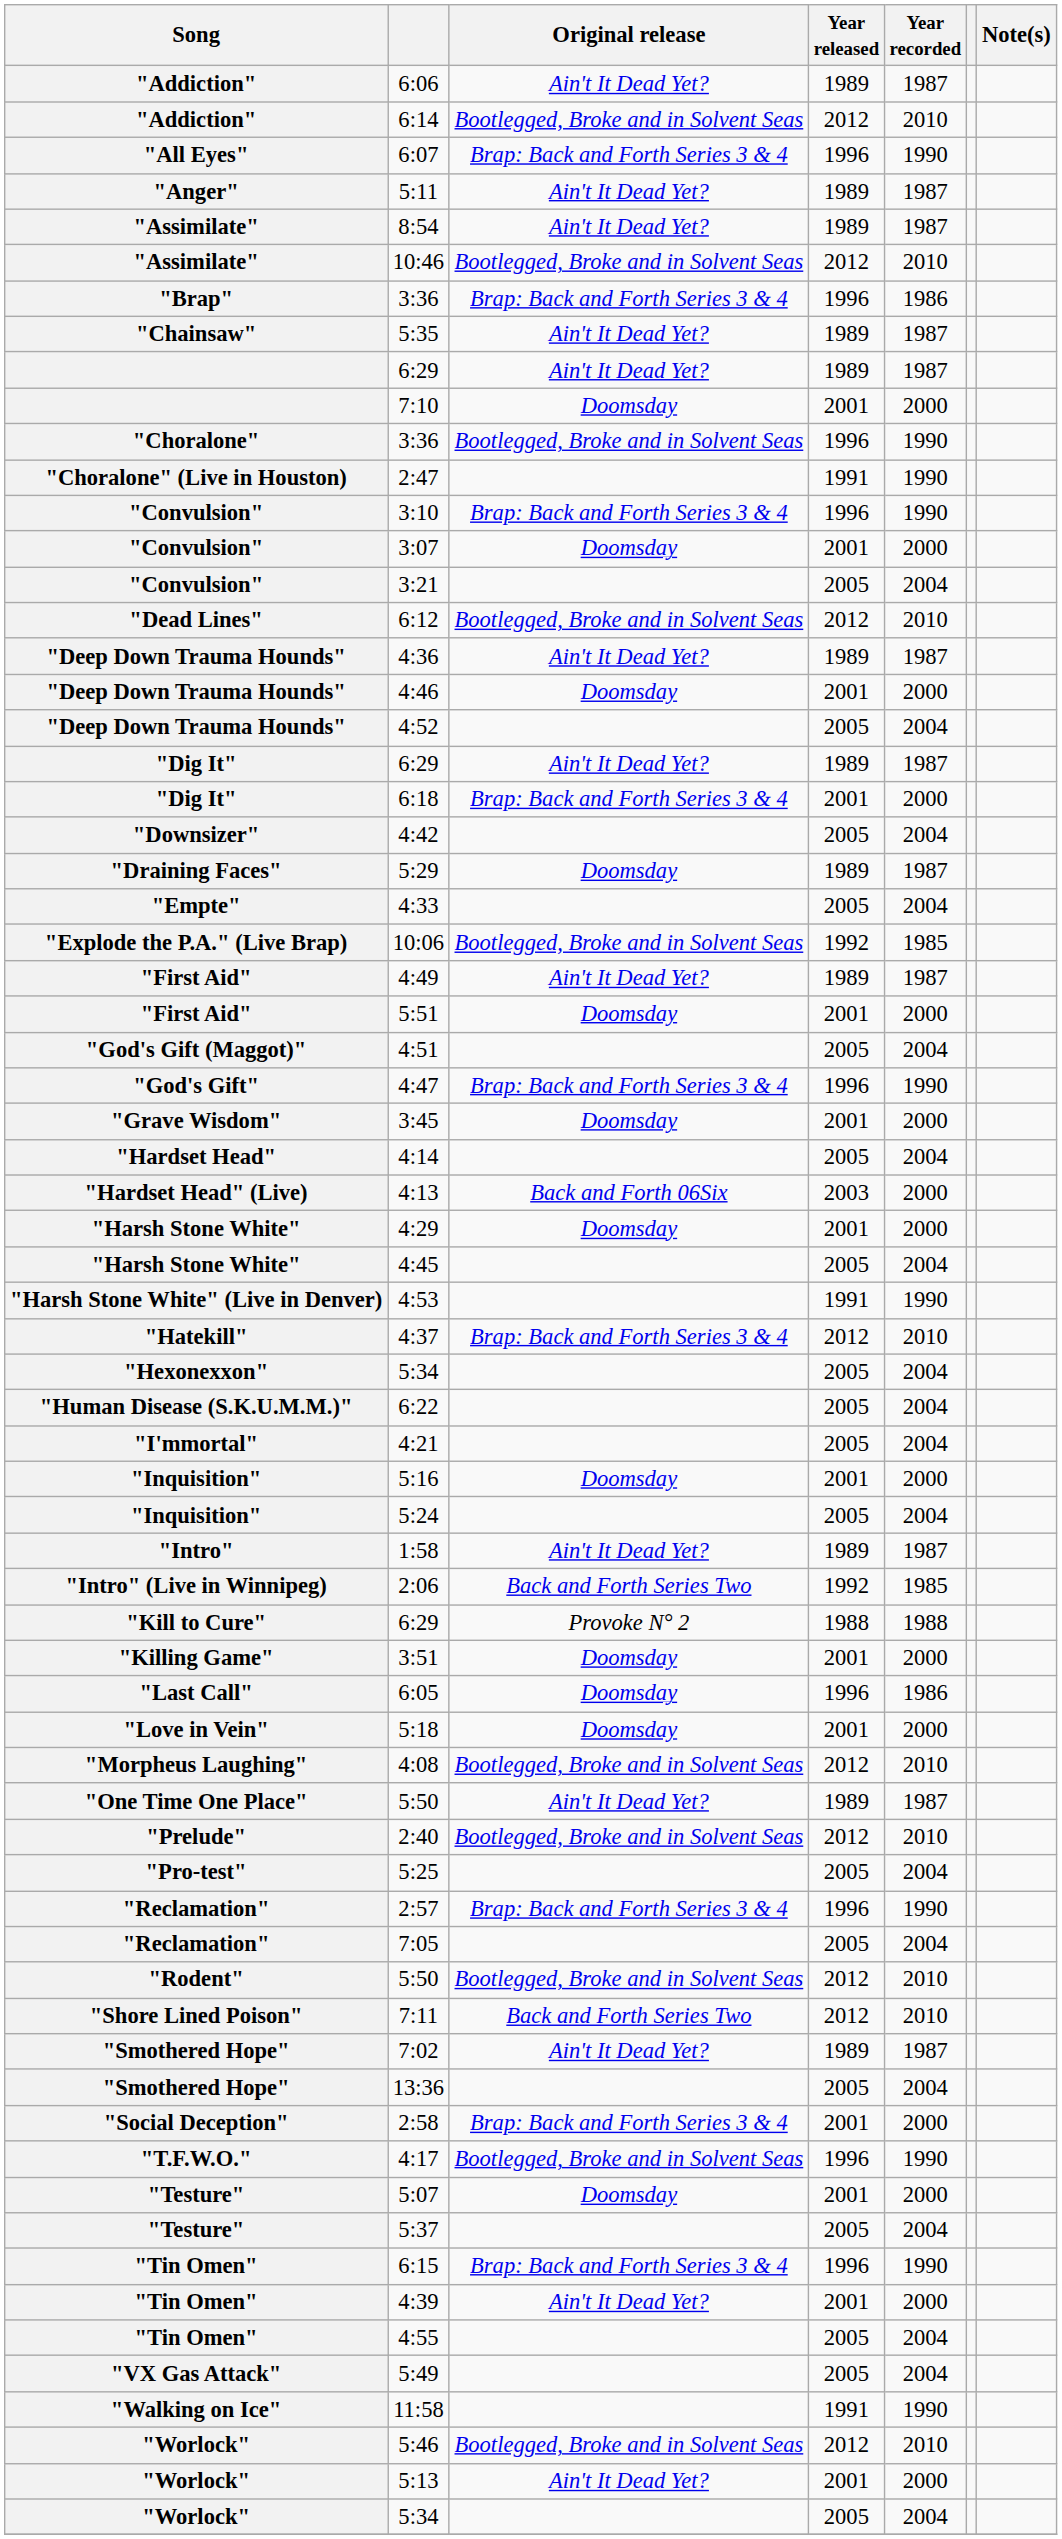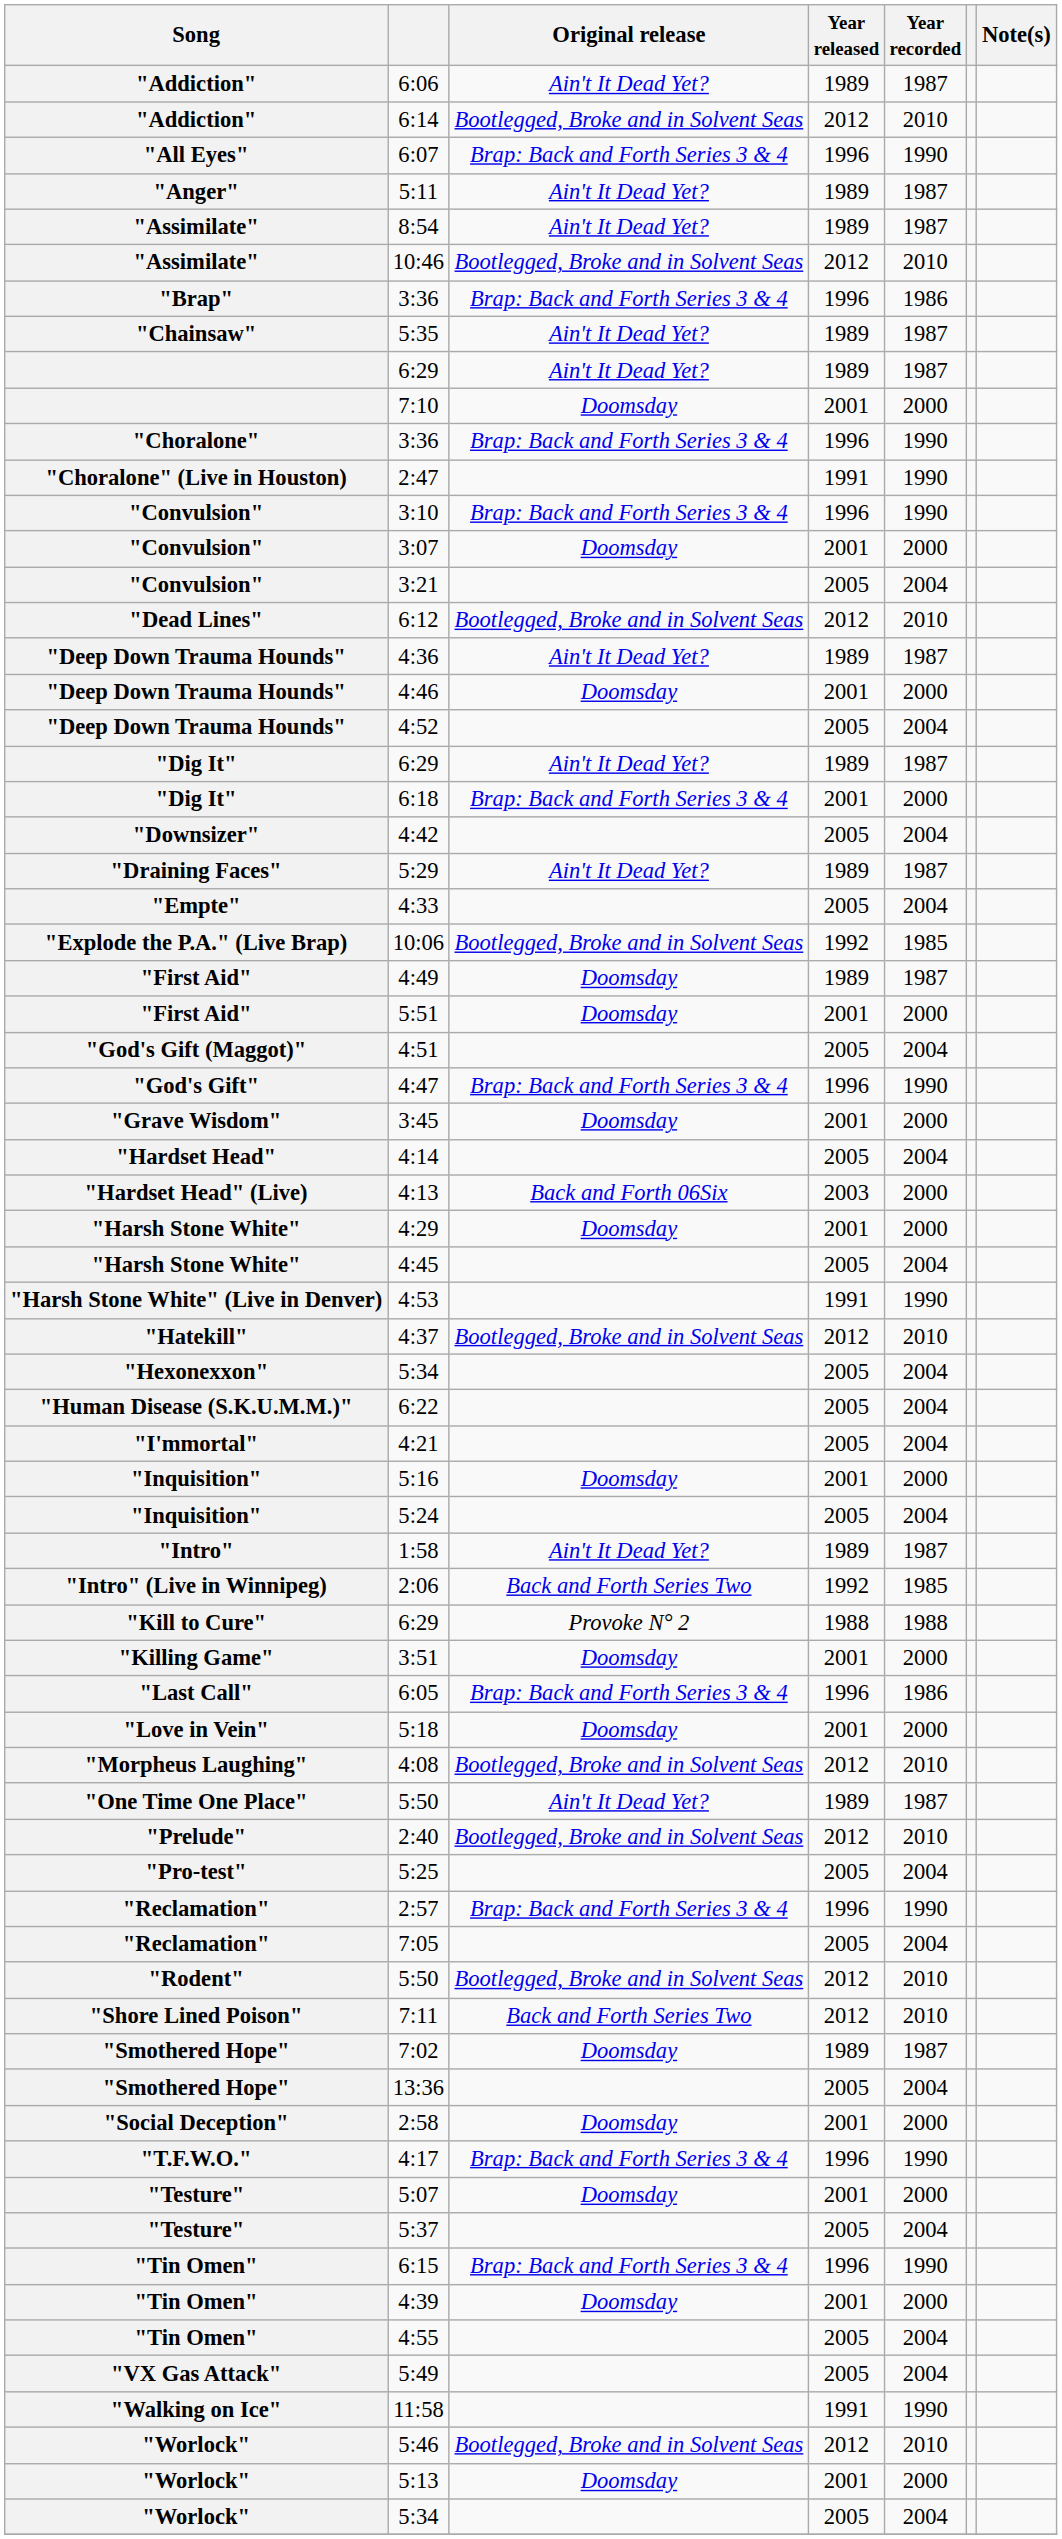 <table class="wikitable sortable plainrowheaders" style="text-align:center;">
 <tr>
 <th scope="col">Song</th>
 <th scope="col"></th>
 <th scope="col" data-sort-type="text">Original release</th>
 <th scope="col"><small>Year<br>released</small></th>
 <th scope="col"><small>Year<br>recorded</small></th>
 <th scope="col" class="unsortable"></th>
 <th scope="col" class="unsortable">Note(s)</th>
 </tr>
 <tr>
 <th scope=row>"Addiction"</th>
 <td>6:06</td>
 <td><em><a href='#'>Ain't It Dead Yet?</a></em></td>
 <td>1989</td>
 <td>1987</td>
 <td></td>
 <td></td>
 </tr>
 <tr>
 <th scope=row>"Addiction"</th>
 <td>6:14</td>
 <td><em><a href='#'>Bootlegged, Broke and in Solvent Seas</a></em></td>
 <td>2012</td>
 <td>2010</td>
 <td></td>
 <td></td>
 </tr>
 <tr>
 <th scope=row>"All Eyes"</th>
 <td>6:07</td>
 <td><em><a href='#'>Brap: Back and Forth Series 3 & 4</a></em></td>
 <td>1996</td>
 <td>1990</td>
 <td></td>
 <td></td>
 </tr>
 <tr>
 <th scope=row>"Anger"</th>
 <td>5:11</td>
 <td><em><a href='#'>Ain't It Dead Yet?</a></em></td>
 <td>1989</td>
 <td>1987</td>
 <td></td>
 <td></td>
 </tr>
 <tr>
 <th scope=row>"Assimilate"</th>
 <td>8:54</td>
 <td><em><a href='#'>Ain't It Dead Yet?</a></em></td>
 <td>1989</td>
 <td>1987</td>
 <td></td>
 <td></td>
 </tr>
 <tr>
 <th scope=row>"Assimilate"</th>
 <td>10:46</td>
 <td><em><a href='#'>Bootlegged, Broke and in Solvent Seas</a></em></td>
 <td>2012</td>
 <td>2010</td>
 <td></td>
 <td></td>
 </tr>
 <tr>
 <th scope=row>"Brap"</th>
 <td>3:36</td>
 <td><em><a href='#'>Brap: Back and Forth Series 3 & 4</a></em></td>
 <td>1996</td>
 <td>1986</td>
 <td></td>
 <td></td>
 </tr>
 <tr>
 <th scope=row>"Chainsaw"</th>
 <td>5:35</td>
 <td><em><a href='#'>Ain't It Dead Yet?</a></em></td>
 <td>1989</td>
 <td>1987</td>
 <td></td>
 <td></td>
 </tr>
 <tr>
 <th scope=row></th>
 <td>6:29</td>
 <td><em><a href='#'>Ain't It Dead Yet?</a></em></td>
 <td>1989</td>
 <td>1987</td>
 <td></td>
 <td></td>
 </tr>
 <tr>
 <th scope=row></th>
 <td>7:10</td>
 <td><em><a href='#'>Doomsday</a></em></td>
 <td>2001</td>
 <td>2000</td>
 <td></td>
 <td></td>
 </tr>
 <tr>
 <th scope=row>"Choralone"</th>
 <td>3:36</td>
-<td><em><a href='#'>Bootlegged, Broke and in Solvent Seas</a></em></td>
+<td><em><a href='#'>Brap: Back and Forth Series 3 & 4</a></em></td>
 <td>1996</td>
 <td>1990</td>
 <td></td>
 <td></td>
 </tr>
 <tr>
 <th scope=row>"Choralone" (Live in Houston)</th>
 <td>2:47</td>
 <td></td>
 <td>1991</td>
 <td>1990</td>
 <td></td>
 <td></td>
 </tr>
 <tr>
 <th scope=row>"Convulsion"</th>
 <td>3:10</td>
 <td><em><a href='#'>Brap: Back and Forth Series 3 & 4</a></em></td>
 <td>1996</td>
 <td>1990</td>
 <td></td>
 <td></td>
 </tr>
 <tr>
 <th scope=row>"Convulsion"</th>
 <td>3:07</td>
 <td><em><a href='#'>Doomsday</a></em></td>
 <td>2001</td>
 <td>2000</td>
 <td></td>
 <td></td>
 </tr>
 <tr>
 <th scope=row>"Convulsion"</th>
 <td>3:21</td>
 <td></td>
 <td>2005</td>
 <td>2004</td>
 <td></td>
 <td></td>
 </tr>
 <tr>
 <th scope=row>"Dead Lines"</th>
 <td>6:12</td>
 <td><em><a href='#'>Bootlegged, Broke and in Solvent Seas</a></em></td>
 <td>2012</td>
 <td>2010</td>
 <td></td>
 <td></td>
 </tr>
 <tr>
 <th scope=row>"Deep Down Trauma Hounds"</th>
 <td>4:36</td>
 <td><em><a href='#'>Ain't It Dead Yet?</a></em></td>
 <td>1989</td>
 <td>1987</td>
 <td></td>
 <td></td>
 </tr>
 <tr>
 <th scope=row>"Deep Down Trauma Hounds"</th>
 <td>4:46</td>
 <td><em><a href='#'>Doomsday</a></em></td>
 <td>2001</td>
 <td>2000</td>
 <td></td>
 <td></td>
 </tr>
 <tr>
 <th scope=row>"Deep Down Trauma Hounds"</th>
 <td>4:52</td>
 <td></td>
 <td>2005</td>
 <td>2004</td>
 <td></td>
 <td></td>
 </tr>
 <tr>
 <th scope=row>"Dig It"</th>
 <td>6:29</td>
 <td><em><a href='#'>Ain't It Dead Yet?</a></em></td>
 <td>1989</td>
 <td>1987</td>
 <td></td>
 <td></td>
 </tr>
 <tr>
 <th scope=row>"Dig It"</th>
 <td>6:18</td>
 <td><em><a href='#'>Brap: Back and Forth Series 3 & 4</a></em></td>
 <td>2001</td>
 <td>2000</td>
 <td></td>
 <td></td>
 </tr>
 <tr>
 <th scope=row>"Downsizer"</th>
 <td>4:42</td>
 <td></td>
 <td>2005</td>
 <td>2004</td>
 <td></td>
 <td></td>
 </tr>
 <tr>
 <th scope=row>"Draining Faces"</th>
 <td>5:29</td>
-<td><em><a href='#'>Doomsday</a></em></td>
+<td><em><a href='#'>Ain't It Dead Yet?</a></em></td>
 <td>1989</td>
 <td>1987</td>
 <td></td>
 <td></td>
 </tr>
 <tr>
 <th scope=row>"Empte"</th>
 <td>4:33</td>
 <td></td>
 <td>2005</td>
 <td>2004</td>
 <td></td>
 <td></td>
 </tr>
 <tr>
 <th scope=row>"Explode the P.A." (Live Brap)</th>
 <td>10:06</td>
 <td><em><a href='#'>Bootlegged, Broke and in Solvent Seas</a></em></td>
 <td>1992</td>
 <td>1985</td>
 <td></td>
 <td></td>
 </tr>
 <tr>
 <th scope=row>"First Aid"</th>
 <td>4:49</td>
-<td><em><a href='#'>Ain't It Dead Yet?</a></em></td>
+<td><em><a href='#'>Doomsday</a></em></td>
 <td>1989</td>
 <td>1987</td>
 <td></td>
 <td></td>
 </tr>
 <tr>
 <th scope=row>"First Aid"</th>
 <td>5:51</td>
 <td><em><a href='#'>Doomsday</a></em></td>
 <td>2001</td>
 <td>2000</td>
 <td></td>
 <td></td>
 </tr>
 <tr>
 <th scope=row>"God's Gift (Maggot)"</th>
 <td>4:51</td>
 <td></td>
 <td>2005</td>
 <td>2004</td>
 <td></td>
 <td></td>
 </tr>
 <tr>
 <th scope=row>"God's Gift"</th>
 <td>4:47</td>
 <td><em><a href='#'>Brap: Back and Forth Series 3 & 4</a></em></td>
 <td>1996</td>
 <td>1990</td>
 <td></td>
 <td></td>
 </tr>
 <tr>
 <th scope=row>"Grave Wisdom"</th>
 <td>3:45</td>
 <td><em><a href='#'>Doomsday</a></em></td>
 <td>2001</td>
 <td>2000</td>
 <td></td>
 <td></td>
 </tr>
 <tr>
 <th scope=row>"Hardset Head"</th>
 <td>4:14</td>
 <td></td>
 <td>2005</td>
 <td>2004</td>
 <td></td>
 <td></td>
 </tr>
 <tr>
 <th scope=row>"Hardset Head" (Live)</th>
 <td>4:13</td>
 <td><em><a href='#'>Back and Forth 06Six</a></em></td>
 <td>2003</td>
 <td>2000</td>
 <td></td>
 <td></td>
 </tr>
 <tr>
 <th scope=row>"Harsh Stone White"</th>
 <td>4:29</td>
 <td><em><a href='#'>Doomsday</a></em></td>
 <td>2001</td>
 <td>2000</td>
 <td></td>
 <td></td>
 </tr>
 <tr>
 <th scope=row>"Harsh Stone White"</th>
 <td>4:45</td>
 <td></td>
 <td>2005</td>
 <td>2004</td>
 <td></td>
 <td></td>
 </tr>
 <tr>
 <th scope=row>"Harsh Stone White" (Live in Denver)</th>
 <td>4:53</td>
 <td></td>
 <td>1991</td>
 <td>1990</td>
 <td></td>
 <td></td>
 </tr>
 <tr>
 <th scope=row>"Hatekill"</th>
 <td>4:37</td>
-<td><em><a href='#'>Brap: Back and Forth Series 3 & 4</a></em></td>
+<td><em><a href='#'>Bootlegged, Broke and in Solvent Seas</a></em></td>
 <td>2012</td>
 <td>2010</td>
 <td></td>
 <td></td>
 </tr>
 <tr>
 <th scope=row>"Hexonexxon"</th>
 <td>5:34</td>
 <td></td>
 <td>2005</td>
 <td>2004</td>
 <td></td>
 <td></td>
 </tr>
 <tr>
 <th scope=row>"Human Disease (S.K.U.M.M.)"</th>
 <td>6:22</td>
 <td></td>
 <td>2005</td>
 <td>2004</td>
 <td></td>
 <td></td>
 </tr>
 <tr>
 <th scope=row>"I'mmortal"</th>
 <td>4:21</td>
 <td></td>
 <td>2005</td>
 <td>2004</td>
 <td></td>
 <td></td>
 </tr>
 <tr>
 <th scope=row>"Inquisition"</th>
 <td>5:16</td>
 <td><em><a href='#'>Doomsday</a></em></td>
 <td>2001</td>
 <td>2000</td>
 <td></td>
 <td></td>
 </tr>
 <tr>
 <th scope=row>"Inquisition"</th>
 <td>5:24</td>
 <td></td>
 <td>2005</td>
 <td>2004</td>
 <td></td>
 <td></td>
 </tr>
 <tr>
 <th scope=row>"Intro"</th>
 <td>1:58</td>
 <td><em><a href='#'>Ain't It Dead Yet?</a></em></td>
 <td>1989</td>
 <td>1987</td>
 <td></td>
 <td></td>
 </tr>
 <tr>
 <th scope=row>"Intro" (Live in Winnipeg)</th>
 <td>2:06</td>
 <td><em><a href='#'>Back and Forth Series Two</a></em></td>
 <td>1992</td>
 <td>1985</td>
 <td></td>
 <td></td>
 </tr>
 <tr>
 <th scope=row>"Kill to Cure"</th>
 <td>6:29</td>
 <td><em>Provoke N° 2</em></td>
 <td>1988</td>
 <td>1988</td>
 <td></td>
 <td></td>
 </tr>
 <tr>
 <th scope=row>"Killing Game"</th>
 <td>3:51</td>
 <td><em><a href='#'>Doomsday</a></em></td>
 <td>2001</td>
 <td>2000</td>
 <td></td>
 <td></td>
 </tr>
 <tr>
 <th scope=row>"Last Call"</th>
 <td>6:05</td>
-<td><em><a href='#'>Doomsday</a></em></td>
+<td><em><a href='#'>Brap: Back and Forth Series 3 & 4</a></em></td>
 <td>1996</td>
 <td>1986</td>
 <td></td>
 <td></td>
 </tr>
 <tr>
 <th scope=row>"Love in Vein"</th>
 <td>5:18</td>
 <td><em><a href='#'>Doomsday</a></em></td>
 <td>2001</td>
 <td>2000</td>
 <td></td>
 <td></td>
 </tr>
 <tr>
 <th scope=row>"Morpheus Laughing"</th>
 <td>4:08</td>
 <td><em><a href='#'>Bootlegged, Broke and in Solvent Seas</a></em></td>
 <td>2012</td>
 <td>2010</td>
 <td></td>
 <td></td>
 </tr>
 <tr>
 <th scope=row>"One Time One Place"</th>
 <td>5:50</td>
 <td><em><a href='#'>Ain't It Dead Yet?</a></em></td>
 <td>1989</td>
 <td>1987</td>
 <td></td>
 <td></td>
 </tr>
 <tr>
 <th scope=row>"Prelude"</th>
 <td>2:40</td>
 <td><em><a href='#'>Bootlegged, Broke and in Solvent Seas</a></em></td>
 <td>2012</td>
 <td>2010</td>
 <td></td>
 <td></td>
 </tr>
 <tr>
 <th scope=row>"Pro-test"</th>
 <td>5:25</td>
 <td></td>
 <td>2005</td>
 <td>2004</td>
 <td></td>
 <td></td>
 </tr>
 <tr>
 <th scope=row>"Reclamation"</th>
 <td>2:57</td>
 <td><em><a href='#'>Brap: Back and Forth Series 3 & 4</a></em></td>
 <td>1996</td>
 <td>1990</td>
 <td></td>
 <td></td>
 </tr>
 <tr>
 <th scope=row>"Reclamation"</th>
 <td>7:05</td>
 <td></td>
 <td>2005</td>
 <td>2004</td>
 <td></td>
 <td></td>
 </tr>
 <tr>
 <th scope=row>"Rodent"</th>
 <td>5:50</td>
 <td><em><a href='#'>Bootlegged, Broke and in Solvent Seas</a></em></td>
 <td>2012</td>
 <td>2010</td>
 <td></td>
 <td></td>
 </tr>
 <tr>
 <th scope=row>"Shore Lined Poison"</th>
 <td>7:11</td>
 <td><em><a href='#'>Back and Forth Series Two</a></em></td>
 <td>2012</td>
 <td>2010</td>
 <td></td>
 <td></td>
 </tr>
 <tr>
 <th scope=row>"Smothered Hope"</th>
 <td>7:02</td>
-<td><em><a href='#'>Ain't It Dead Yet?</a></em></td>
+<td><em><a href='#'>Doomsday</a></em></td>
 <td>1989</td>
 <td>1987</td>
 <td></td>
 <td></td>
 </tr>
 <tr>
 <th scope=row>"Smothered Hope"</th>
 <td>13:36</td>
 <td></td>
 <td>2005</td>
 <td>2004</td>
 <td></td>
 <td></td>
 </tr>
 <tr>
 <th scope=row>"Social Deception"</th>
 <td>2:58</td>
-<td><em><a href='#'>Brap: Back and Forth Series 3 & 4</a></em></td>
+<td><em><a href='#'>Doomsday</a></em></td>
 <td>2001</td>
 <td>2000</td>
 <td></td>
 <td></td>
 </tr>
 <tr>
 <th scope=row>"T.F.W.O."</th>
 <td>4:17</td>
-<td><em><a href='#'>Bootlegged, Broke and in Solvent Seas</a></em></td>
+<td><em><a href='#'>Brap: Back and Forth Series 3 & 4</a></em></td>
 <td>1996</td>
 <td>1990</td>
 <td></td>
 <td></td>
 </tr>
 <tr>
 <th scope=row>"Testure"</th>
 <td>5:07</td>
 <td><em><a href='#'>Doomsday</a></em></td>
 <td>2001</td>
 <td>2000</td>
 <td></td>
 <td></td>
 </tr>
 <tr>
 <th scope=row>"Testure"</th>
 <td>5:37</td>
 <td></td>
 <td>2005</td>
 <td>2004</td>
 <td></td>
 <td></td>
 </tr>
 <tr>
 <th scope=row>"Tin Omen"</th>
 <td>6:15</td>
 <td><em><a href='#'>Brap: Back and Forth Series 3 & 4</a></em></td>
 <td>1996</td>
 <td>1990</td>
 <td></td>
 <td></td>
 </tr>
 <tr>
 <th scope=row>"Tin Omen"</th>
 <td>4:39</td>
-<td><em><a href='#'>Ain't It Dead Yet?</a></em></td>
+<td><em><a href='#'>Doomsday</a></em></td>
 <td>2001</td>
 <td>2000</td>
 <td></td>
 <td></td>
 </tr>
 <tr>
 <th scope=row>"Tin Omen"</th>
 <td>4:55</td>
 <td></td>
 <td>2005</td>
 <td>2004</td>
 <td></td>
 <td></td>
 </tr>
 <tr>
 <th scope=row>"VX Gas Attack"</th>
 <td>5:49</td>
 <td></td>
 <td>2005</td>
 <td>2004</td>
 <td></td>
 <td></td>
 </tr>
 <tr>
 <th scope=row>"Walking on Ice"</th>
 <td>11:58</td>
 <td></td>
 <td>1991</td>
 <td>1990</td>
 <td></td>
 <td></td>
 </tr>
 <tr>
 <th scope=row>"Worlock"</th>
 <td>5:46</td>
 <td><em><a href='#'>Bootlegged, Broke and in Solvent Seas</a></em></td>
 <td>2012</td>
 <td>2010</td>
 <td></td>
 <td></td>
 </tr>
 <tr>
 <th scope=row>"Worlock"</th>
 <td>5:13</td>
-<td><em><a href='#'>Ain't It Dead Yet?</a></em></td>
+<td><em><a href='#'>Doomsday</a></em></td>
 <td>2001</td>
 <td>2000</td>
 <td></td>
 <td></td>
 </tr>
 <tr>
 <th scope=row>"Worlock"</th>
 <td>5:34</td>
 <td></td>
 <td>2005</td>
 <td>2004</td>
 <td></td>
 <td></td>
 </tr>
 <tr>
 </tr>
 </table>
